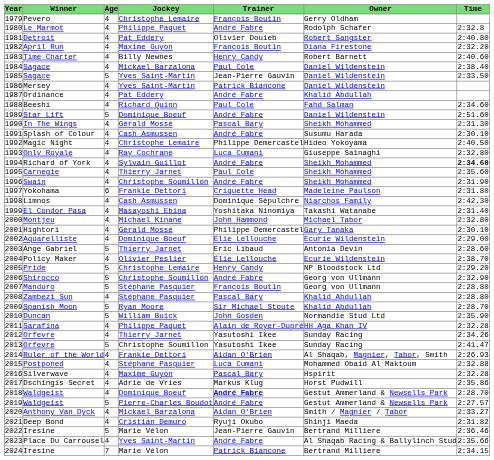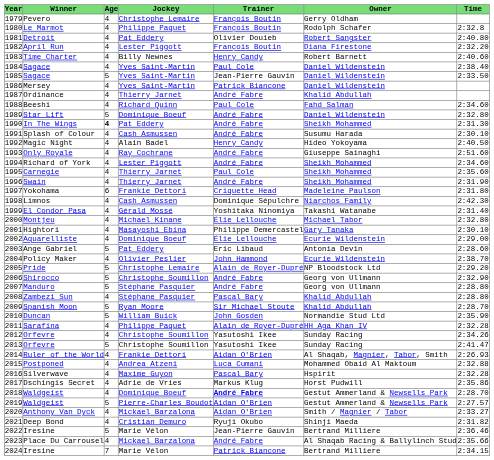 <table class = "sortable" | border="1" cellpadding="0" style="border-collapse: collapse; font-size:90%">
 <tr bgcolor="#77dd77" align="center">
 <th>Year</th>
 <th>Winner</th>
 <th>Age</th>
 <th>Jockey</th>
 <th>Trainer</th>
 <th>Owner</th>
 <th>Time</th>
 </tr>
 <tr>
 <td>1979</td>
 <td>Pevero</td>
 <td>4</td>
 <td><a href='#'>Christophe Lemaire</a></td>
 <td><a href='#'>François Boutin</a></td>
 <td>Gerry Oldham</td>
 <td></td>
 </tr>
 <tr>
 <td>1980</td>
 <td><a href='#'>Le Marmot</a></td>
 <td>4</td>
 <td><a href='#'>Philippe Paquet</a></td>
-<td><a href='#'>André Fabre</a></td>
+<td><a href='#'>François Boutin</a></td>
 <td>Rodolph Schafer</td>
 <td>2:32.8</td>
 </tr>
 <tr>
 <td>1981</td>
 <td><a href='#'>Detroit</a></td>
 <td>4</td>
 <td><a href='#'>Pat Eddery</a></td>
 <td>Olivier Douieb</td>
 <td><a href='#'>Robert Sangster</a></td>
 <td>2:40.80</td>
 </tr>
 <tr>
 <td>1982</td>
 <td><a href='#'>April Run</a></td>
 <td>4</td>
-<td><a href='#'>Maxime Guyon</a></td>
+<td><a href='#'>Lester Piggott</a></td>
 <td><a href='#'>François Boutin</a></td>
 <td><a href='#'>Diana Firestone</a></td>
 <td>2:32.20</td>
 </tr>
 <tr>
 <td>1983</td>
 <td><a href='#'>Time Charter</a></td>
 <td>4</td>
 <td>Billy Newnes</td>
 <td><a href='#'>Henry Candy</a></td>
 <td>Robert Barnett</td>
 <td>2:40.60</td>
 </tr>
 <tr>
 <td>1984</td>
 <td><a href='#'>Sagace</a></td>
 <td>4</td>
-<td><a href='#'>Mickael Barzalona</a></td>
+<td><a href='#'>Yves Saint-Martin</a></td>
 <td><a href='#'>Paul Cole</a></td>
 <td><a href='#'>Daniel Wildenstein</a></td>
 <td>2:38.40</td>
 </tr>
 <tr>
 <td>1985</td>
 <td><a href='#'>Sagace</a></td>
 <td>5</td>
 <td><a href='#'>Yves Saint-Martin</a></td>
 <td>Jean-Pierre Gauvin</td>
 <td><a href='#'>Daniel Wildenstein</a></td>
 <td>2:33.50</td>
 </tr>
 <tr>
 <td>1986</td>
 <td>Mersey</td>
 <td>4</td>
 <td><a href='#'>Yves Saint-Martin</a></td>
 <td><a href='#'>Patrick Biancone</a></td>
 <td><a href='#'>Daniel Wildenstein</a></td>
 <td></td>
 </tr>
 <tr>
 <td>1987</td>
 <td>Ordinance</td>
 <td>4</td>
-<td><a href='#'>Pat Eddery</a></td>
+<td><a href='#'>Thierry Jarnet</a></td>
 <td><a href='#'>André Fabre</a></td>
 <td><a href='#'>Khalid Abdullah</a></td>
 <td></td>
 </tr>
 <tr>
 <td>1988</td>
 <td>Beeshi</td>
 <td>4</td>
 <td><a href='#'>Richard Quinn</a></td>
 <td><a href='#'>Paul Cole</a></td>
 <td><a href='#'>Fahd Salman</a></td>
 <td>2:34.60</td>
 </tr>
 <tr>
 <td>1989</td>
 <td><a href='#'>Star Lift</a></td>
 <td>5</td>
 <td><a href='#'>Dominique Boeuf</a></td>
 <td><a href='#'>André Fabre</a></td>
 <td><a href='#'>Daniel Wildenstein</a></td>
-<td>2:51.60</td>
+<td>2:32.80</td>
 </tr>
 <tr>
 <td>1990</td>
 <td><a href='#'>In The Wings</a></td>
-<td>4</td>
-<td><a href='#'>Gérald Mossé</a></td>
-<td><a href='#'>Pascal Bary</a></td>
+<td><strong>4</strong></td>
+<td><a href='#'>Pat Eddery</a></td>
+<td><a href='#'>André Fabre</a></td>
 <td><a href='#'>Sheikh Mohammed</a></td>
 <td>2:31.30</td>
 </tr>
 <tr>
 <td>1991</td>
 <td>Splash of Colour</td>
 <td>4</td>
 <td><a href='#'>Cash Asmussen</a></td>
 <td><a href='#'>André Fabre</a></td>
 <td>Susumu Harada</td>
 <td>2:30.10</td>
 </tr>
 <tr>
 <td>1992</td>
 <td>Magic Night</td>
 <td>4</td>
-<td><a href='#'>Christophe Lemaire</a></td>
-<td>Philippe Demercastel</td>
+<td>Alain Badel</td>
+<td><a href='#'>Henry Candy</a></td>
 <td>Hideo Yokoyama</td>
 <td>2:40.50</td>
 </tr>
 <tr>
 <td>1993</td>
 <td><a href='#'>Only Royale</a></td>
 <td>4</td>
 <td><a href='#'>Ray Cochrane</a></td>
-<td><a href='#'>Luca Cumani</a></td>
+<td><a href='#'>André Fabre</a></td>
 <td>Giuseppe Sainaghi</td>
-<td>2:32.80</td>
+<td>2:51.60</td>
 </tr>
 <tr>
 <td>1994</td>
 <td>Richard of York</td>
 <td>4</td>
-<td><a href='#'>Sylvain Guillot</a></td>
+<td><a href='#'>Lester Piggott</a></td>
 <td><a href='#'>André Fabre</a></td>
 <td><a href='#'>Sheikh Mohammed</a></td>
-<td><strong>2:34.60</strong></td>
+<td>2:34.60</td>
 </tr>
 <tr>
 <td>1995</td>
 <td><a href='#'>Carnegie</a></td>
 <td>4</td>
 <td><a href='#'>Thierry Jarnet</a></td>
 <td><a href='#'>Paul Cole</a></td>
 <td><a href='#'>Sheikh Mohammed</a></td>
 <td>2:35.60</td>
 </tr>
 <tr>
 <td>1996</td>
 <td><a href='#'>Swain</a></td>
 <td>4</td>
-<td><a href='#'>Christophe Soumillon</a></td>
+<td><a href='#'>Thierry Jarnet</a></td>
 <td><a href='#'>André Fabre</a></td>
 <td><a href='#'>Sheikh Mohammed</a></td>
 <td>2:31.90</td>
 </tr>
 <tr>
 <td>1997</td>
 <td>Yokohama</td>
 <td>6</td>
 <td><a href='#'>Frankie Dettori</a></td>
 <td><a href='#'>Criquette Head</a></td>
 <td><a href='#'>Madeleine Paulson</a></td>
 <td>2:31.80</td>
 </tr>
 <tr>
 <td>1998</td>
 <td>Limnos</td>
 <td>4</td>
 <td><a href='#'>Cash Asmussen</a></td>
 <td>Dominique Sépulchre</td>
 <td><a href='#'>Niarchos Family</a></td>
 <td>2:42.30</td>
 </tr>
 <tr>
 <td>1999</td>
 <td><a href='#'>El Condor Pasa</a></td>
 <td>4</td>
-<td><a href='#'>Masayoshi Ebina</a></td>
+<td><a href='#'>Gérald Mossé</a></td>
 <td>Yoshitaka Ninomiya</td>
 <td>Takashi Watanabe</td>
 <td>2:31.40</td>
 </tr>
 <tr>
 <td>2000</td>
 <td><a href='#'>Montjeu</a></td>
 <td>4</td>
 <td><a href='#'>Michael Kinane</a></td>
-<td><a href='#'>John Hammond</a></td>
+<td><a href='#'>Élie Lellouche</a></td>
 <td><a href='#'>Michael Tabor</a></td>
 <td>2:32.80</td>
 </tr>
 <tr>
 <td>2001</td>
 <td>Hightori</td>
 <td>4</td>
-<td><a href='#'>Gérald Mossé</a></td>
+<td><a href='#'>Masayoshi Ebina</a></td>
 <td>Philippe Demercastel</td>
 <td><a href='#'>Gary Tanaka</a></td>
 <td>2:30.10</td>
 </tr>
 <tr>
 <td>2002</td>
 <td><a href='#'>Aquarelliste</a></td>
 <td>4</td>
 <td><a href='#'>Dominique Boeuf</a></td>
 <td><a href='#'>Élie Lellouche</a></td>
 <td><a href='#'>Ecurie Wildenstein</a></td>
 <td>2:29.00</td>
 </tr>
 <tr>
 <td>2003</td>
 <td>Ange Gabriel</td>
 <td>5</td>
-<td><a href='#'>Thierry Jarnet</a></td>
+<td><a href='#'>Pat Eddery</a></td>
 <td>Eric Libaud</td>
 <td>Antonia Devin</td>
 <td>2:28.60</td>
 </tr>
 <tr>
 <td>2004</td>
 <td>Policy Maker</td>
 <td>4</td>
 <td><a href='#'>Olivier Peslier</a></td>
-<td><a href='#'>Élie Lellouche</a></td>
+<td><a href='#'>John Hammond</a></td>
 <td><a href='#'>Ecurie Wildenstein</a></td>
 <td>2:38.70</td>
 </tr>
 <tr>
 <td>2005</td>
 <td><a href='#'>Pride</a></td>
 <td>5</td>
 <td><a href='#'>Christophe Lemaire</a></td>
-<td><a href='#'>Henry Candy</a></td>
+<td><a href='#'>Alain de Royer-Dupré</a></td>
 <td>NP Bloodstock Ltd</td>
 <td>2:29.20</td>
 </tr>
 <tr>
 <td>2006</td>
 <td><a href='#'>Shirocco</a></td>
 <td>5</td>
 <td><a href='#'>Christophe Soumillon</a></td>
 <td><a href='#'>André Fabre</a></td>
 <td>Georg von Ullmann</td>
 <td>2:32.90</td>
 </tr>
 <tr>
 <td>2007</td>
 <td><a href='#'>Manduro</a></td>
 <td>5</td>
 <td><a href='#'>Stéphane Pasquier</a></td>
-<td><a href='#'>François Boutin</a></td>
+<td><a href='#'>André Fabre</a></td>
 <td>Georg von Ullmann</td>
 <td>2:28.80</td>
 </tr>
 <tr>
 <td>2008</td>
 <td><a href='#'>Zambezi Sun</a></td>
 <td>4</td>
 <td><a href='#'>Stéphane Pasquier</a></td>
 <td><a href='#'>Pascal Bary</a></td>
 <td><a href='#'>Khalid Abdullah</a></td>
 <td>2:28.80</td>
 </tr>
 <tr>
 <td>2009</td>
 <td><a href='#'>Spanish Moon</a></td>
 <td>5</td>
 <td><a href='#'>Ryan Moore</a></td>
 <td><a href='#'>Sir Michael Stoute</a></td>
 <td><a href='#'>Khalid Abdullah</a></td>
 <td>2:28.70</td>
 </tr>
 <tr>
 <td>2010</td>
 <td><a href='#'>Duncan</a></td>
 <td>5</td>
 <td><a href='#'>William Buick</a></td>
 <td><a href='#'>John Gosden</a></td>
 <td>Normandie Stud Ltd</td>
 <td>2:35.90</td>
 </tr>
 <tr>
 <td>2011</td>
 <td><a href='#'>Sarafina</a></td>
 <td>4</td>
 <td><a href='#'>Philippe Paquet</a></td>
 <td><a href='#'>Alain de Royer-Dupré</a></td>
 <td><a href='#'>HH Aga Khan IV</a></td>
 <td>2:32.28</td>
 </tr>
 <tr>
 <td>2012</td>
 <td><a href='#'>Orfevre</a></td>
 <td>4</td>
-<td><a href='#'>Thierry Jarnet</a></td>
+<td><a href='#'>Christophe Soumillon</a></td>
 <td>Yasutoshi Ikee</td>
 <td>Sunday Racing</td>
 <td>2:34.26</td>
 </tr>
 <tr>
 <td>2013</td>
 <td><a href='#'>Orfevre</a></td>
 <td>5</td>
 <td>Christophe Soumillon</td>
 <td>Yasutoshi Ikee</td>
 <td>Sunday Racing</td>
 <td>2:41.47</td>
 </tr>
 <tr>
 <td>2014</td>
 <td><a href='#'>Ruler of the World</a></td>
 <td>4</td>
 <td><a href='#'>Frankie Dettori</a></td>
 <td><a href='#'>Aidan O'Brien</a></td>
 <td>Al Shaqab, <a href='#'>Magnier</a>, <a href='#'>Tabor</a>, Smith</td>
 <td>2:26.93</td>
 </tr>
 <tr>
 <td>2015</td>
 <td><a href='#'>Postponed</a></td>
 <td>4</td>
-<td><a href='#'>Stéphane Pasquier</a></td>
+<td><a href='#'>Andrea Atzeni</a></td>
 <td><a href='#'>Luca Cumani</a></td>
 <td>Mohammed Obaid Al Maktoum</td>
 <td>2:32.88</td>
 </tr>
 <tr>
 <td>2016</td>
 <td>Silverwave</td>
 <td>4</td>
 <td><a href='#'>Maxime Guyon</a></td>
 <td><a href='#'>Pascal Bary</a></td>
 <td>Hspirit</td>
 <td>2:32.28</td>
 </tr>
 <tr>
 <td>2017</td>
 <td>Dschingis Secret</td>
 <td>4</td>
 <td>Adrie de Vries</td>
 <td>Markus Klug</td>
 <td>Horst Pudwill</td>
 <td>2:35.86</td>
 </tr>
 <tr>
 <td>2018</td>
 <td><a href='#'>Waldgeist</a></td>
 <td>4</td>
 <td><a href='#'>Dominique Boeuf</a></td>
 <td><strong><a href='#'>André Fabre</a></strong></td>
 <td>Gestut Ammerland & <a href='#'>Newsells Park</a></td>
 <td>2:28.70</td>
 </tr>
 <tr>
 <td>2019</td>
 <td><a href='#'>Waldgeist</a></td>
 <td>5</td>
 <td><a href='#'>Pierre-Charles Boudot</a></td>
-<td><a href='#'>André Fabre</a></td>
+<td><a href='#'>Aidan O'Brien</a></td>
 <td>Gestut Ammerland & <a href='#'>Newsells Park</a></td>
 <td>2:27.57</td>
 </tr>
 <tr>
 <td>2020</td>
 <td><a href='#'>Anthony Van Dyck</a></td>
 <td>4</td>
 <td><a href='#'>Mickael Barzalona</a></td>
 <td><a href='#'>Aidan O'Brien</a></td>
 <td>Smith / <a href='#'>Magnier</a> / <a href='#'>Tabor</a></td>
 <td>2:33.27</td>
 </tr>
 <tr>
 <td>2021</td>
 <td>Deep Bond</td>
 <td>4</td>
 <td><a href='#'>Cristian Demuro</a></td>
 <td>Ryuji Okubo</td>
 <td>Shinji Maeda</td>
 <td>2:31.82</td>
 </tr>
 <tr>
 <td>2022</td>
 <td>Iresine</td>
 <td>5</td>
 <td>Marie Vélon</td>
 <td>Jean-Pierre Gauvin</td>
 <td>Bertrand Milliere</td>
 <td>2:36.46</td>
 </tr>
 <tr>
 <td>2023</td>
 <td>Place Du Carrousel</td>
 <td>4</td>
-<td><a href='#'>Yves Saint-Martin</a></td>
+<td><a href='#'>Mickael Barzalona</a></td>
 <td><a href='#'>André Fabre</a></td>
 <td>Al Shaqab Racing & Ballylinch Stud</td>
 <td>2:35.66</td>
 </tr>
 <tr>
 <td>2024</td>
 <td>Iresine</td>
 <td>7</td>
 <td>Marie Vélon</td>
 <td><a href='#'>Patrick Biancone</a></td>
 <td>Bertrand Milliere</td>
 <td>2:34.15</td>
 </tr>
 </table>
